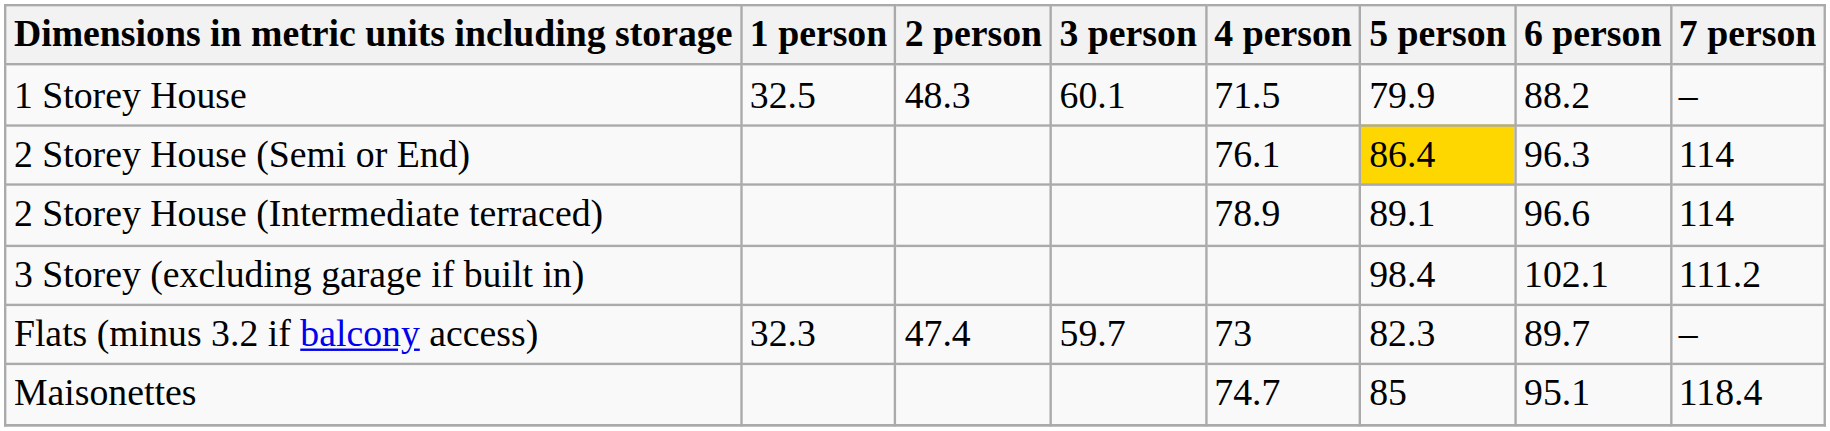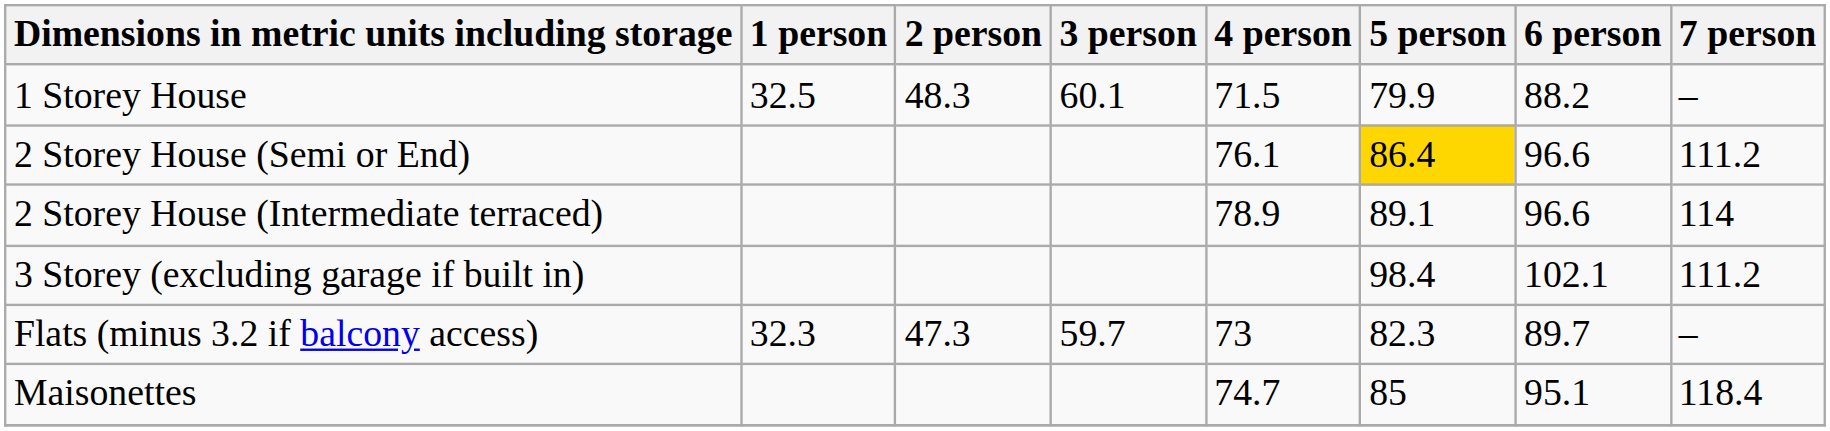 <table class="wikitable">
 <tr>
 <th>Dimensions in metric units including storage</th>
 <th>1 person</th>
 <th>2 person</th>
 <th>3 person</th>
 <th>4 person</th>
 <th>5 person</th>
 <th>6 person</th>
 <th>7 person</th>
 </tr>
 <tr>
 <td>1 Storey House</td>
 <td>32.5</td>
 <td>48.3</td>
 <td>60.1</td>
 <td>71.5</td>
 <td>79.9</td>
 <td>88.2</td>
 <td>–</td>
 </tr>
 <tr>
 <td>2 Storey House (Semi or End)</td>
 <td></td>
 <td></td>
 <td></td>
 <td>76.1</td>
 <td style="background: gold;">86.4</td>
-<td>96.3</td>
-<td>114</td>
+<td>96.6</td>
+<td>111.2</td>
 </tr>
 <tr>
 <td>2 Storey House (Intermediate terraced)</td>
 <td></td>
 <td></td>
 <td></td>
 <td>78.9</td>
 <td>89.1</td>
 <td>96.6</td>
 <td>114</td>
 </tr>
 <tr>
 <td>3 Storey (excluding garage if built in)</td>
 <td></td>
 <td></td>
 <td></td>
 <td></td>
 <td>98.4</td>
 <td>102.1</td>
 <td>111.2</td>
 </tr>
 <tr>
 <td>Flats (minus 3.2 if <a href='#'>balcony</a> access)</td>
 <td>32.3</td>
-<td>47.4</td>
+<td>47.3</td>
 <td>59.7</td>
 <td>73</td>
 <td>82.3</td>
 <td>89.7</td>
 <td>–</td>
 </tr>
 <tr>
 <td>Maisonettes</td>
 <td></td>
 <td></td>
 <td></td>
 <td>74.7</td>
 <td>85</td>
 <td>95.1</td>
 <td>118.4</td>
 </tr>
 <tr>
 </tr>
 </table>
